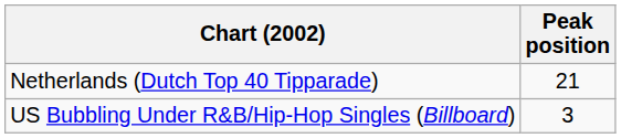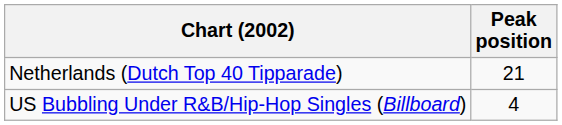 <table class="wikitable">
 <tr>
 <th align="center">Chart (2002)</th>
 <th align="center">Peak<br>position</th>
 </tr>
 <tr>
 <td>Netherlands (<a href='#'>Dutch Top 40 Tipparade</a>)</td>
 <td align="center">21</td>
 </tr>
 <tr>
 <td align="left">US <a href='#'>Bubbling Under R&B/Hip-Hop Singles</a> (<em><a href='#'>Billboard</a></em>)</td>
-<td align="center">3</td>
+<td align="center">4</td>
 </tr>
 </table>
